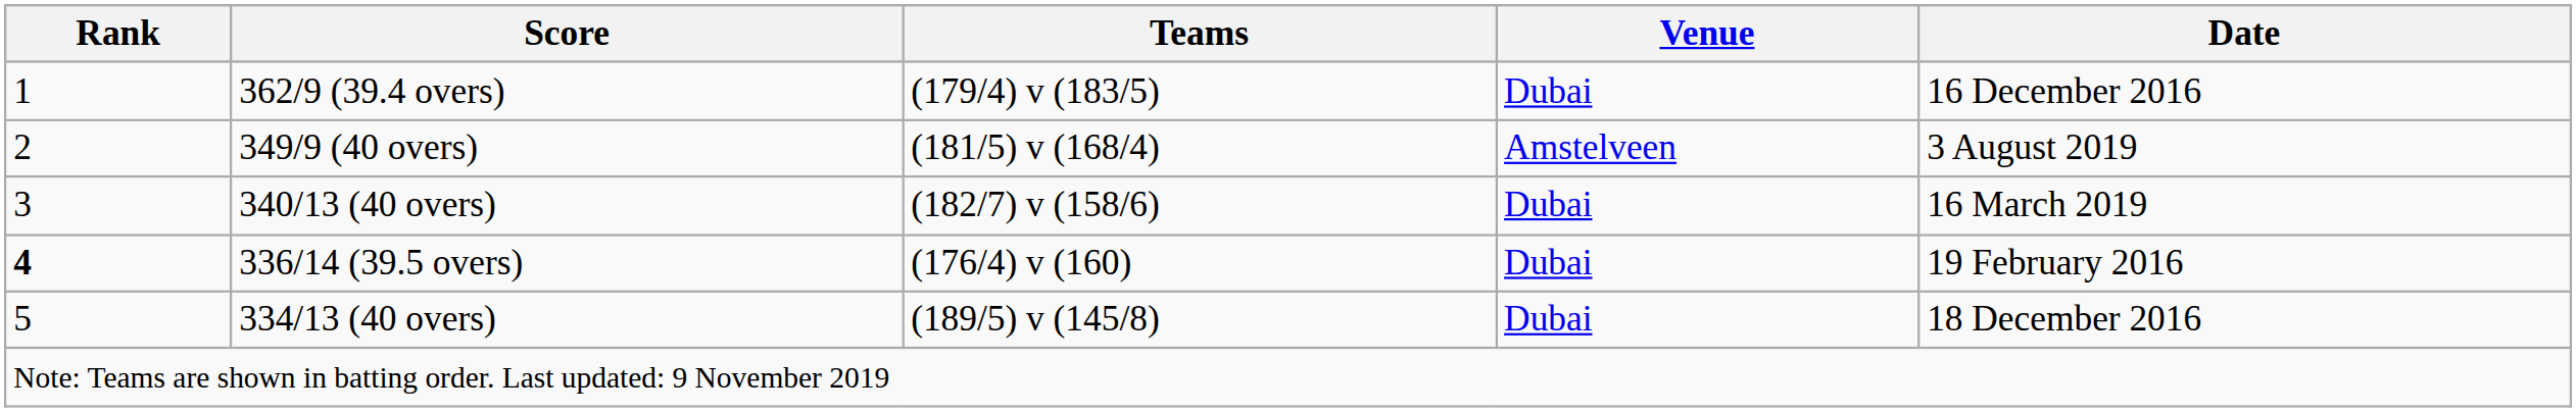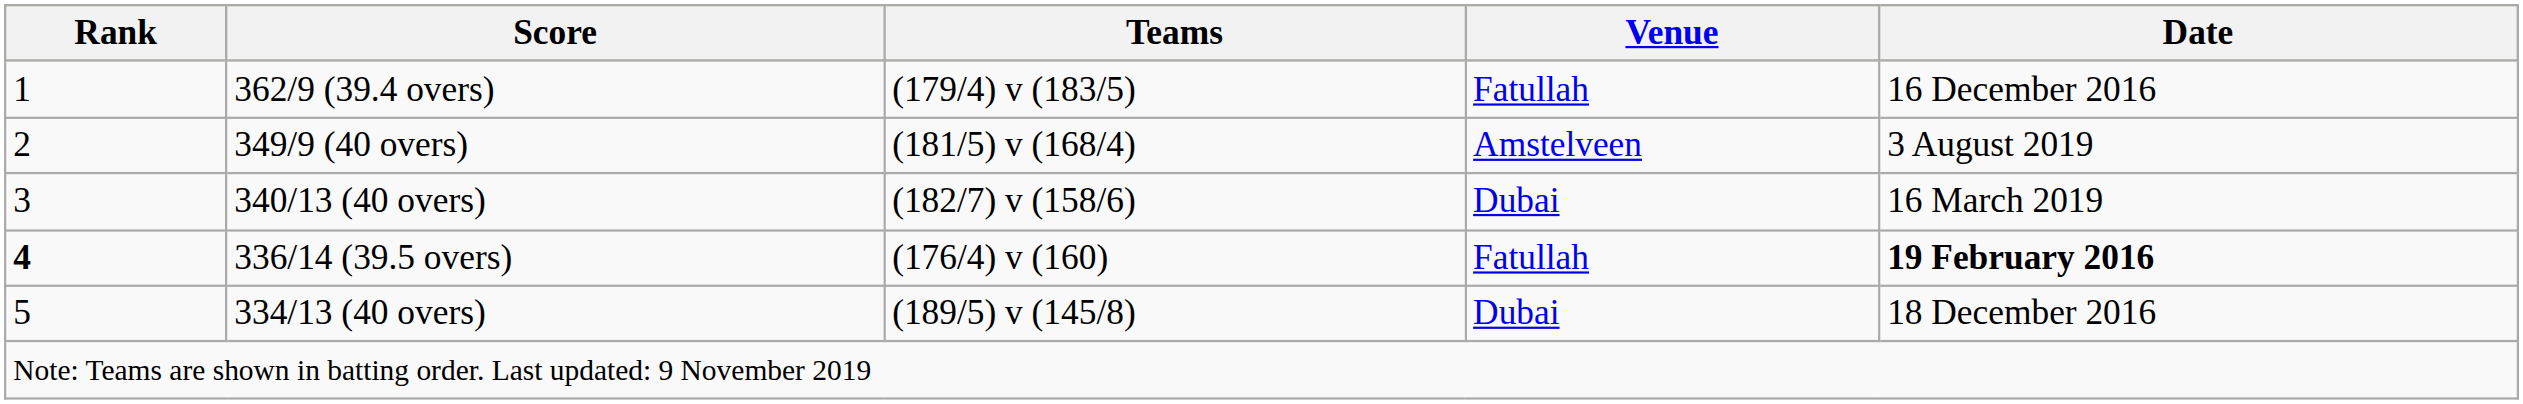 <table class="wikitable" style="width:90%;">
 <tr style="background:#bdb76b;">
 <th>Rank</th>
 <th>Score</th>
 <th>Teams</th>
 <th><a href='#'>Venue</a></th>
 <th>Date</th>
 </tr>
 <tr>
 <td>1</td>
 <td>362/9 (39.4 overs)</td>
 <td> (179/4) v  (183/5)</td>
-<td><a href='#'>Dubai</a></td>
+<td><a href='#'>Fatullah</a></td>
 <td>16 December 2016</td>
 </tr>
 <tr>
 <td>2</td>
 <td>349/9 (40 overs)</td>
 <td> (181/5) v  (168/4)</td>
 <td><a href='#'>Amstelveen</a></td>
 <td>3 August 2019</td>
 </tr>
 <tr>
 <td>3</td>
 <td>340/13 (40 overs)</td>
 <td> (182/7) v  (158/6)</td>
 <td><a href='#'>Dubai</a></td>
 <td>16 March 2019</td>
 </tr>
 <tr>
 <td><strong>4</strong></td>
 <td>336/14 (39.5 overs)</td>
 <td> (176/4) v  (160)</td>
-<td><a href='#'>Dubai</a></td>
-<td>19 February 2016</td>
+<td><a href='#'>Fatullah</a></td>
+<td><strong>19 February 2016</strong></td>
 </tr>
 <tr>
 <td>5</td>
 <td>334/13 (40 overs)</td>
 <td> (189/5) v  (145/8)</td>
 <td><a href='#'>Dubai</a></td>
 <td>18 December 2016</td>
 </tr>
 <tr>
 <td colspan=5><small>Note: Teams are shown in batting order. Last updated: 9 November 2019</small></td>
 </tr>
 </table>
